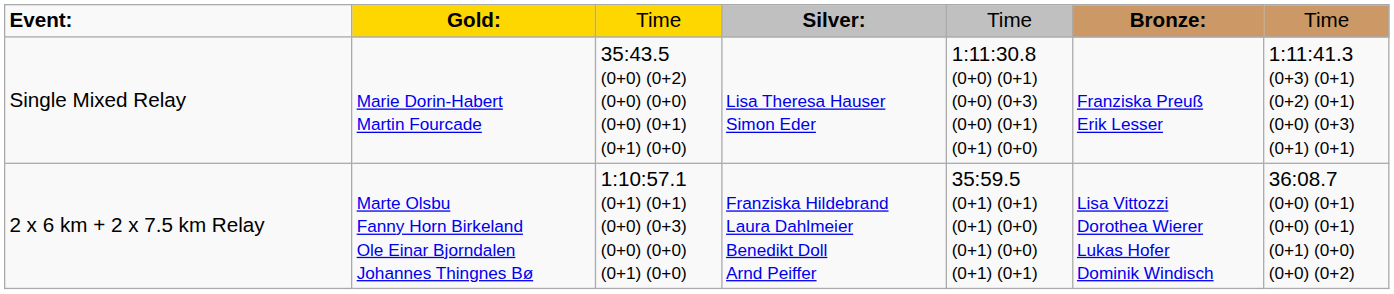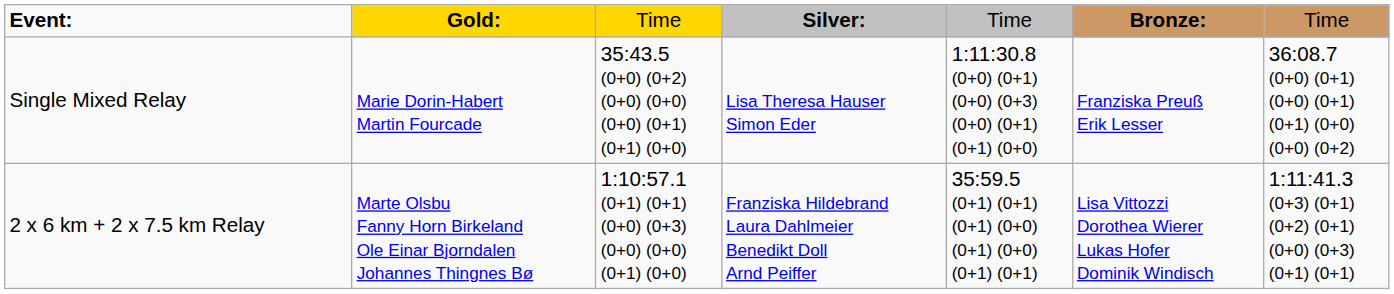 <table class="wikitable" border="1" style="width:85%;">
 <tr>
 <td><strong>Event:</strong></td>
 <td style="text-align:center;background-color:gold;"><strong>Gold:</strong></td>
 <td style="text-align:center;background-color:gold;">Time</td>
 <td style="text-align:center;background-color:silver;"><strong>Silver:</strong></td>
 <td style="text-align:center;background-color:silver;">Time</td>
 <td style="text-align:center;background-color:#CC9966;"><strong>Bronze:</strong></td>
 <td style="text-align:center;background-color:#CC9966;">Time</td>
 </tr>
 <tr>
 <td>Single Mixed Relay<br></td>
 <td><strong></strong><br><small><a href='#'>Marie Dorin-Habert</a><br><a href='#'>Martin Fourcade</a></small></td>
 <td>35:43.5<br><small>(0+0) (0+2)<br>(0+0) (0+0)<br>(0+0) (0+1)<br>(0+1) (0+0)</small></td>
 <td><br><small><a href='#'>Lisa Theresa Hauser</a><br><a href='#'>Simon Eder</a></small></td>
 <td>1:11:30.8<br><small>(0+0) (0+1)<br>(0+0) (0+3)<br>(0+0) (0+1)<br>(0+1) (0+0)</small></td>
 <td><br><small><a href='#'>Franziska Preuß</a><br><a href='#'>Erik Lesser</a></small></td>
-<td>1:11:41.3<br><small>(0+3) (0+1)<br>(0+2) (0+1)<br>(0+0) (0+3)<br>(0+1) (0+1)</small></td>
+<td>36:08.7<br><small>(0+0) (0+1)<br>(0+0) (0+1)<br>(0+1) (0+0)<br>(0+0) (0+2)</small></td>
 </tr>
 <tr>
 <td>2 x 6 km + 2 x 7.5 km Relay<br></td>
 <td><strong></strong><br><small><a href='#'>Marte Olsbu</a><br><a href='#'>Fanny Horn Birkeland</a><br><a href='#'>Ole Einar Bjorndalen</a><br><a href='#'>Johannes Thingnes Bø</a></small></td>
 <td>1:10:57.1<br><small>(0+1) (0+1)<br>(0+0) (0+3)<br>(0+0) (0+0)<br>(0+1) (0+0)</small></td>
 <td><br><small><a href='#'>Franziska Hildebrand</a><br><a href='#'>Laura Dahlmeier</a><br><a href='#'>Benedikt Doll</a><br><a href='#'>Arnd Peiffer</a></small></td>
 <td>35:59.5<br><small>(0+1) (0+1)<br>(0+1) (0+0)<br>(0+1) (0+0)<br>(0+1) (0+1)</small></td>
 <td><br><small><a href='#'>Lisa Vittozzi</a><br><a href='#'>Dorothea Wierer</a><br><a href='#'>Lukas Hofer</a><br><a href='#'>Dominik Windisch</a></small></td>
-<td>36:08.7<br><small>(0+0) (0+1)<br>(0+0) (0+1)<br>(0+1) (0+0)<br>(0+0) (0+2)</small></td>
+<td>1:11:41.3<br><small>(0+3) (0+1)<br>(0+2) (0+1)<br>(0+0) (0+3)<br>(0+1) (0+1)</small></td>
 </tr>
 </table>
